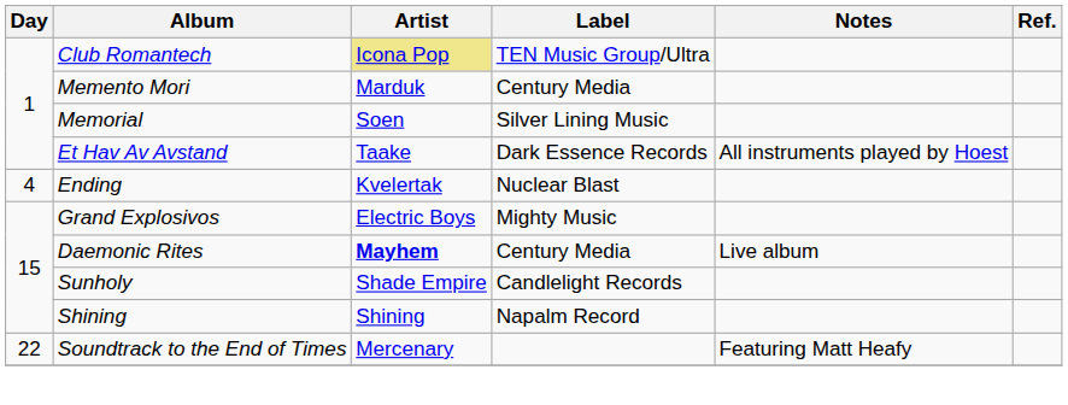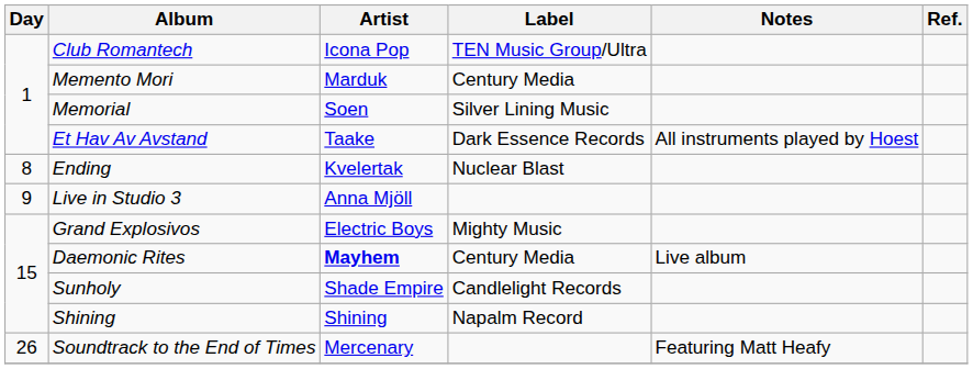 <table class="wikitable">
 <tr>
 <th>Day</th>
 <th>Album</th>
 <th>Artist</th>
 <th>Label</th>
 <th>Notes</th>
 <th>Ref.</th>
 </tr>
 <tr>
 <td rowspan="4" style="text-align:center;">1</td>
 <td><em><a href='#'>Club Romantech</a></em></td>
-<td style="background: khaki;"><a href='#'>Icona Pop</a></td>
+<td><a href='#'>Icona Pop</a></td>
 <td><a href='#'>TEN Music Group</a>/Ultra</td>
 <td></td>
 <td></td>
 </tr>
 <tr>
 <td><em>Memento Mori</em></td>
 <td><a href='#'>Marduk</a></td>
 <td>Century Media</td>
 <td></td>
 <td></td>
 </tr>
 <tr>
 <td><em>Memorial</em></td>
 <td><a href='#'>Soen</a></td>
 <td>Silver Lining Music</td>
 <td></td>
 <td></td>
 </tr>
 <tr>
 <td><em><a href='#'>Et Hav Av Avstand</a></em></td>
 <td><a href='#'>Taake</a></td>
 <td>Dark Essence Records</td>
 <td>All instruments played by <a href='#'>Hoest</a></td>
 <td></td>
 </tr>
 <tr>
-<td rowspan="1" style="text-align:center;">4</td>
+<td rowspan="1" style="text-align:center;">8</td>
 <td><em>Ending</em></td>
 <td><a href='#'>Kvelertak</a></td>
 <td>Nuclear Blast</td>
+<td></td>
+<td></td>
+</tr>
+<tr>
+<td rowspan="1" style="text-align:center;">9</td>
+<td><em>Live in Studio 3</em></td>
+<td><a href='#'>Anna Mjöll</a></td>
+<td></td>
 <td></td>
 <td></td>
 </tr>
 <tr>
 <td rowspan="4" style="text-align:center;">15</td>
 <td><em>Grand Explosivos</em></td>
 <td><a href='#'>Electric Boys</a></td>
 <td>Mighty Music</td>
 <td></td>
 <td></td>
 </tr>
 <tr>
 <td><em>Daemonic Rites</em></td>
 <td><strong><a href='#'>Mayhem</a></strong></td>
 <td>Century Media</td>
 <td>Live album</td>
 <td></td>
 </tr>
 <tr>
 <td><em>Sunholy</em></td>
 <td><a href='#'>Shade Empire</a></td>
 <td>Candlelight Records</td>
 <td></td>
 <td></td>
 </tr>
 <tr>
 <td><em>Shining</em></td>
 <td><a href='#'>Shining</a></td>
 <td>Napalm Record</td>
 <td></td>
 <td></td>
 </tr>
 <tr>
-<td rowspan="1" style="text-align:center;">22</td>
+<td rowspan="1" style="text-align:center;">26</td>
 <td><em>Soundtrack to the End of Times</em></td>
 <td><a href='#'>Mercenary</a></td>
 <td></td>
 <td>Featuring Matt Heafy</td>
 <td></td>
 </tr>
 <tr>
 </tr>
 </table>
